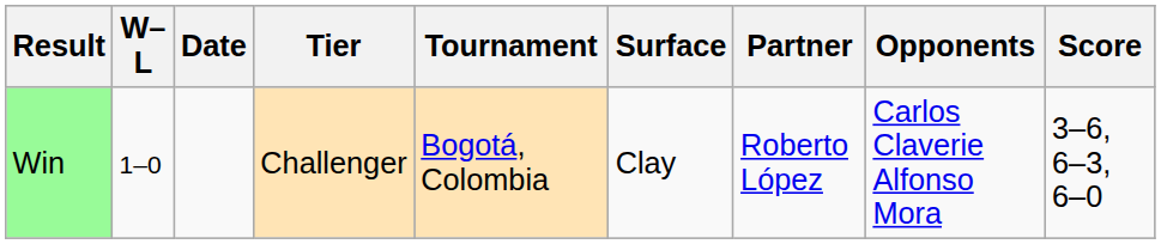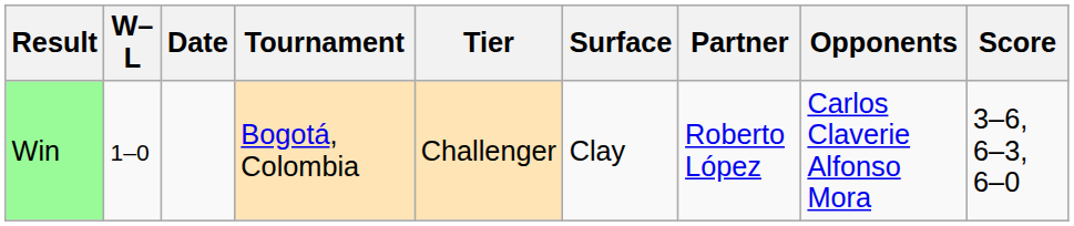 <table class="wikitable">
 <tr>
 <th>Result</th>
 <th class="unsortable">W–L</th>
 <th>Date</th>
+<th>Tournament</th>
 <th>Tier</th>
-<th>Tournament</th>
 <th>Surface</th>
 <th>Partner</th>
 <th>Opponents</th>
 <th class="unsortable">Score</th>
 </tr>
 <tr>
 <td bgcolor=98fb98>Win</td>
 <td><small>1–0</small></td>
 <td></td>
+<td style="background:moccasin;"><a href='#'>Bogotá</a>, Colombia</td>
 <td style="background:moccasin;">Challenger</td>
-<td style="background:moccasin;"><a href='#'>Bogotá</a>, Colombia</td>
 <td>Clay</td>
 <td> <a href='#'>Roberto López</a></td>
 <td> <a href='#'>Carlos Claverie</a><br> <a href='#'>Alfonso Mora</a></td>
 <td>3–6, 6–3, 6–0</td>
 </tr>
 </table>
